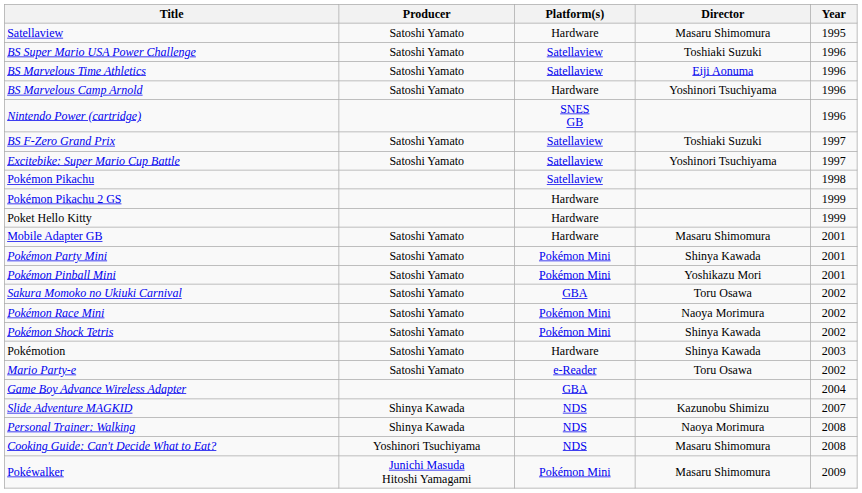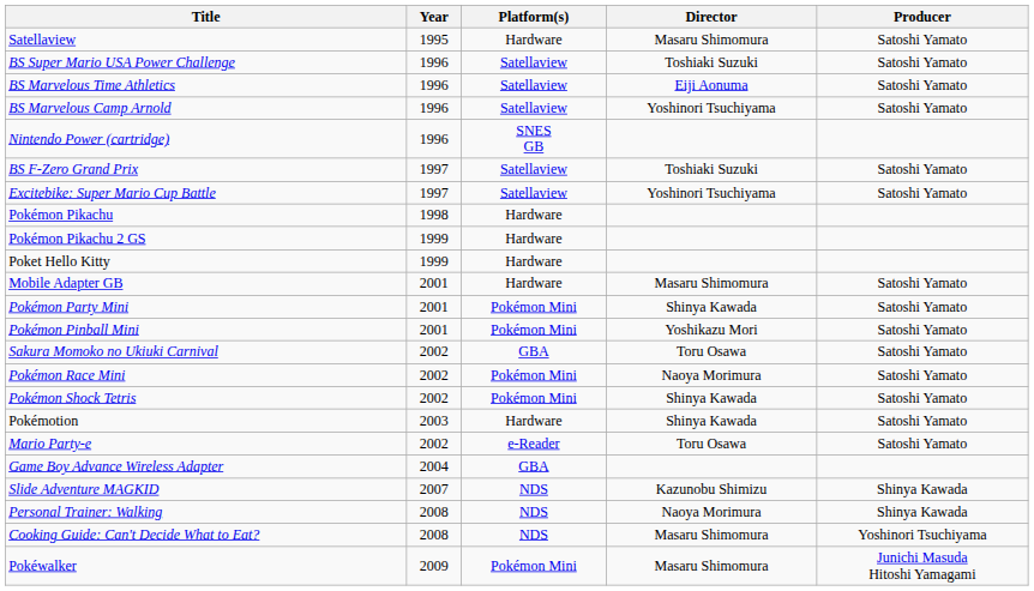 <table class="wikitable" width="90%">
 <tr>
 <th>Title</th>
-<th>Producer</th>
+<th>Year</th>
 <th>Platform(s)</th>
 <th>Director</th>
-<th>Year</th>
+<th>Producer</th>
 </tr>
 <tr>
 <td align="left"><a href='#'>Satellaview</a></td>
-<td align="center">Satoshi Yamato</td>
+<td align="center">1995</td>
 <td align="center">Hardware</td>
 <td align="center">Masaru Shimomura</td>
-<td align="center">1995</td>
+<td align="center">Satoshi Yamato</td>
 </tr>
 <tr>
 <td align="left"><em><a href='#'>BS Super Mario USA Power Challenge</a></em></td>
-<td align="center">Satoshi Yamato</td>
+<td align="center">1996</td>
 <td align="center"><a href='#'>Satellaview</a></td>
 <td align="center">Toshiaki Suzuki</td>
-<td align="center">1996</td>
+<td align="center">Satoshi Yamato</td>
 </tr>
 <tr>
 <td align="left"><em><a href='#'>BS Marvelous Time Athletics</a></em></td>
-<td align="center">Satoshi Yamato</td>
+<td align="center">1996</td>
 <td align="center"><a href='#'>Satellaview</a></td>
 <td align="center"><a href='#'>Eiji Aonuma</a></td>
-<td align="center">1996</td>
+<td align="center">Satoshi Yamato</td>
 </tr>
 <tr>
 <td align="left"><em><a href='#'>BS Marvelous Camp Arnold</a></em></td>
+<td align="center">1996</td>
+<td align="center"><a href='#'>Satellaview</a></td>
+<td align="center">Yoshinori Tsuchiyama</td>
 <td align="center">Satoshi Yamato</td>
-<td align="center">Hardware</td>
-<td align="center">Yoshinori Tsuchiyama</td>
-<td align="center">1996</td>
 </tr>
 <tr>
 <td align="left"><em><a href='#'>Nintendo Power (cartridge)</a></em></td>
-<td align="center"></td>
+<td align="center">1996</td>
 <td align="center"><a href='#'>SNES</a><br><a href='#'>GB</a></td>
 <td align="center"></td>
-<td align="center">1996</td>
+<td align="center"></td>
 </tr>
 <tr>
 <td align="left"><em><a href='#'>BS F-Zero Grand Prix</a></em></td>
-<td align="center">Satoshi Yamato</td>
+<td align="center">1997</td>
 <td align="center"><a href='#'>Satellaview</a></td>
 <td align="center">Toshiaki Suzuki</td>
-<td align="center">1997</td>
+<td align="center">Satoshi Yamato</td>
 </tr>
 <tr>
 <td align="left"><em><a href='#'>Excitebike: Super Mario Cup Battle</a></em></td>
-<td align="center">Satoshi Yamato</td>
+<td align="center">1997</td>
 <td align="center"><a href='#'>Satellaview</a></td>
 <td align="center">Yoshinori Tsuchiyama</td>
-<td align="center">1997</td>
+<td align="center">Satoshi Yamato</td>
 </tr>
 <tr>
 <td align="left"><a href='#'>Pokémon Pikachu</a></td>
+<td align="center">1998</td>
+<td align="center">Hardware</td>
 <td align="center"></td>
-<td align="center"><a href='#'>Satellaview</a></td>
 <td align="center"></td>
-<td align="center">1998</td>
 </tr>
 <tr>
 <td align="left"><a href='#'>Pokémon Pikachu 2 GS</a></td>
-<td align="center"></td>
+<td align="center">1999</td>
 <td align="center">Hardware</td>
 <td align="center"></td>
-<td align="center">1999</td>
+<td align="center"></td>
 </tr>
 <tr>
 <td align="left">Poket Hello Kitty</td>
-<td align="center"></td>
+<td align="center">1999</td>
 <td align="center">Hardware</td>
 <td align="center"></td>
-<td align="center">1999</td>
+<td align="center"></td>
 </tr>
 <tr>
 <td align="left"><a href='#'>Mobile Adapter GB</a></td>
-<td align="center">Satoshi Yamato</td>
+<td align="center">2001</td>
 <td align="center">Hardware</td>
 <td align="center">Masaru Shimomura</td>
-<td align="center">2001</td>
+<td align="center">Satoshi Yamato</td>
 </tr>
 <tr>
 <td align="left"><em><a href='#'>Pokémon Party Mini</a></em></td>
-<td align="center">Satoshi Yamato</td>
+<td align="center">2001</td>
 <td align="center"><a href='#'>Pokémon Mini</a></td>
 <td align="center">Shinya Kawada</td>
-<td align="center">2001</td>
+<td align="center">Satoshi Yamato</td>
 </tr>
 <tr>
 <td align="left"><em><a href='#'>Pokémon Pinball Mini</a></em></td>
-<td align="center">Satoshi Yamato</td>
+<td align="center">2001</td>
 <td align="center"><a href='#'>Pokémon Mini</a></td>
 <td align="center">Yoshikazu Mori</td>
-<td align="center">2001</td>
+<td align="center">Satoshi Yamato</td>
 </tr>
 <tr>
 <td align="left"><em><a href='#'>Sakura Momoko no Ukiuki Carnival</a></em></td>
-<td align="center">Satoshi Yamato</td>
+<td align="center">2002</td>
 <td align="center"><a href='#'>GBA</a></td>
 <td align="center">Toru Osawa</td>
-<td align="center">2002</td>
+<td align="center">Satoshi Yamato</td>
 </tr>
 <tr>
 <td align="left"><em><a href='#'>Pokémon Race Mini</a></em></td>
-<td align="center">Satoshi Yamato</td>
+<td align="center">2002</td>
 <td align="center"><a href='#'>Pokémon Mini</a></td>
 <td align="center">Naoya Morimura</td>
-<td align="center">2002</td>
+<td align="center">Satoshi Yamato</td>
 </tr>
 <tr>
 <td align="left"><em><a href='#'>Pokémon Shock Tetris</a></em></td>
-<td align="center">Satoshi Yamato</td>
+<td align="center">2002</td>
 <td align="center"><a href='#'>Pokémon Mini</a></td>
 <td align="center">Shinya Kawada</td>
-<td align="center">2002</td>
+<td align="center">Satoshi Yamato</td>
 </tr>
 <tr>
 <td align="left">Pokémotion</td>
-<td align="center">Satoshi Yamato</td>
+<td align="center">2003</td>
 <td align="center">Hardware</td>
 <td align="center">Shinya Kawada</td>
-<td align="center">2003</td>
+<td align="center">Satoshi Yamato</td>
 </tr>
 <tr>
 <td align="left"><em><a href='#'>Mario Party-e</a></em></td>
-<td align="center">Satoshi Yamato</td>
+<td align="center">2002</td>
 <td align="center"><a href='#'>e-Reader</a></td>
 <td align="center">Toru Osawa</td>
-<td align="center">2002</td>
+<td align="center">Satoshi Yamato</td>
 </tr>
 <tr>
 <td align="left"><em><a href='#'>Game Boy Advance Wireless Adapter</a></em></td>
-<td align="center"></td>
+<td align="center">2004</td>
 <td align="center"><a href='#'>GBA</a></td>
 <td align="center"></td>
-<td align="center">2004</td>
+<td align="center"></td>
 </tr>
 <tr>
 <td align="left"><em><a href='#'>Slide Adventure MAGKID</a></em></td>
-<td align="center">Shinya Kawada</td>
+<td align="center">2007</td>
 <td align="center"><a href='#'>NDS</a></td>
 <td align="center">Kazunobu Shimizu</td>
-<td align="center">2007</td>
+<td align="center">Shinya Kawada</td>
 </tr>
 <tr>
 <td align="left"><em><a href='#'>Personal Trainer: Walking</a></em></td>
-<td align="center">Shinya Kawada</td>
+<td align="center">2008</td>
 <td align="center"><a href='#'>NDS</a></td>
 <td align="center">Naoya Morimura</td>
-<td align="center">2008</td>
+<td align="center">Shinya Kawada</td>
 </tr>
 <tr>
 <td align="left"><em><a href='#'>Cooking Guide: Can't Decide What to Eat?</a></em></td>
-<td align="center">Yoshinori Tsuchiyama</td>
+<td align="center">2008</td>
 <td align="center"><a href='#'>NDS</a></td>
 <td align="center">Masaru Shimomura</td>
-<td align="center">2008</td>
+<td align="center">Yoshinori Tsuchiyama</td>
 </tr>
 <tr>
 <td align="left"><a href='#'>Pokéwalker</a></td>
-<td align="center"><a href='#'>Junichi Masuda</a><br>Hitoshi Yamagami</td>
+<td align="center">2009</td>
 <td align="center"><a href='#'>Pokémon Mini</a></td>
 <td align="center">Masaru Shimomura</td>
-<td align="center">2009</td>
+<td align="center"><a href='#'>Junichi Masuda</a><br>Hitoshi Yamagami</td>
 </tr>
 </table>
